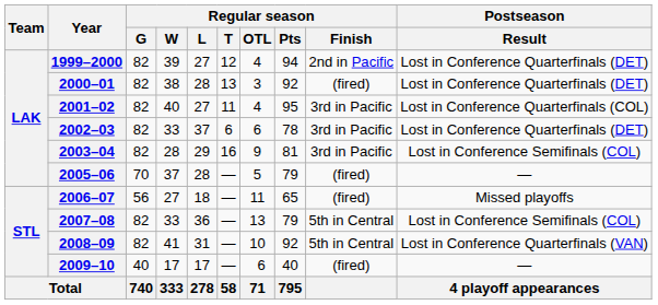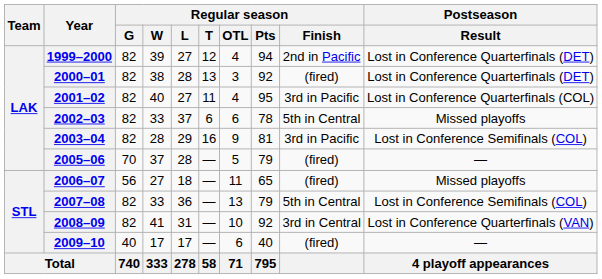 <table class="wikitable" style="font-size:95%; text-align:center;">
 <tr>
 <th rowspan="2">Team</th>
 <th rowspan="2">Year</th>
 <th colspan="7">Regular season</th>
 <th>Postseason</th>
 </tr>
 <tr>
 <th>G</th>
 <th>W</th>
 <th>L</th>
 <th>T</th>
 <th>OTL</th>
 <th>Pts</th>
 <th>Finish</th>
 <th>Result</th>
 </tr>
 <tr>
 <th rowspan="6"><a href='#'>LAK</a></th>
 <th><a href='#'>1999–2000</a></th>
 <td>82</td>
 <td>39</td>
 <td>27</td>
 <td>12</td>
 <td>4</td>
 <td>94</td>
 <td>2nd in <a href='#'>Pacific</a></td>
 <td>Lost in Conference Quarterfinals (<a href='#'>DET</a>)</td>
 </tr>
 <tr>
 <th><a href='#'>2000–01</a></th>
 <td>82</td>
 <td>38</td>
 <td>28</td>
 <td>13</td>
 <td>3</td>
 <td>92</td>
 <td>(fired)</td>
 <td>Lost in Conference Quarterfinals (<a href='#'>DET</a>)</td>
 </tr>
 <tr>
 <th><a href='#'>2001–02</a></th>
 <td>82</td>
 <td>40</td>
 <td>27</td>
 <td>11</td>
 <td>4</td>
 <td>95</td>
 <td>3rd in Pacific</td>
 <td>Lost in Conference Quarterfinals (COL)</td>
 </tr>
 <tr>
 <th><a href='#'>2002–03</a></th>
 <td>82</td>
 <td>33</td>
 <td>37</td>
 <td>6</td>
 <td>6</td>
 <td>78</td>
-<td>3rd in Pacific</td>
-<td>Lost in Conference Quarterfinals (<a href='#'>DET</a>)</td>
+<td>5th in Central</td>
+<td>Missed playoffs</td>
 </tr>
 <tr>
 <th><a href='#'>2003–04</a></th>
 <td>82</td>
 <td>28</td>
 <td>29</td>
 <td>16</td>
 <td>9</td>
 <td>81</td>
 <td>3rd in Pacific</td>
 <td>Lost in Conference Semifinals (<a href='#'>COL</a>)</td>
 </tr>
 <tr>
 <th><a href='#'>2005–06</a></th>
 <td>70</td>
 <td>37</td>
 <td>28</td>
 <td>—</td>
 <td>5</td>
 <td>79</td>
 <td>(fired)</td>
 <td>—</td>
 </tr>
 <tr>
 <th rowspan="4"><a href='#'>STL</a></th>
 <th><a href='#'>2006–07</a></th>
 <td>56</td>
 <td>27</td>
 <td>18</td>
 <td>—</td>
 <td>11</td>
 <td>65</td>
 <td>(fired)</td>
 <td>Missed playoffs</td>
 </tr>
 <tr>
 <th><a href='#'>2007–08</a></th>
 <td>82</td>
 <td>33</td>
 <td>36</td>
 <td>—</td>
 <td>13</td>
 <td>79</td>
 <td>5th in Central</td>
 <td>Lost in Conference Semifinals (<a href='#'>COL</a>)</td>
 </tr>
 <tr>
 <th><a href='#'>2008–09</a></th>
 <td>82</td>
 <td>41</td>
 <td>31</td>
 <td>—</td>
 <td>10</td>
 <td>92</td>
-<td>5th in Central</td>
+<td>3rd in Central</td>
 <td>Lost in Conference Quarterfinals (<a href='#'>VAN</a>)</td>
 </tr>
 <tr>
 <th><a href='#'>2009–10</a></th>
 <td>40</td>
 <td>17</td>
 <td>17</td>
 <td>—</td>
 <td>  6</td>
 <td>40</td>
 <td>(fired)</td>
 <td>—</td>
 </tr>
 <tr>
 <th colspan="2">Total</th>
 <th>740</th>
 <th>333</th>
 <th>278</th>
 <th>58</th>
 <th>71</th>
 <th>795</th>
 <th> </th>
 <th>4 playoff appearances</th>
 </tr>
 </table>
